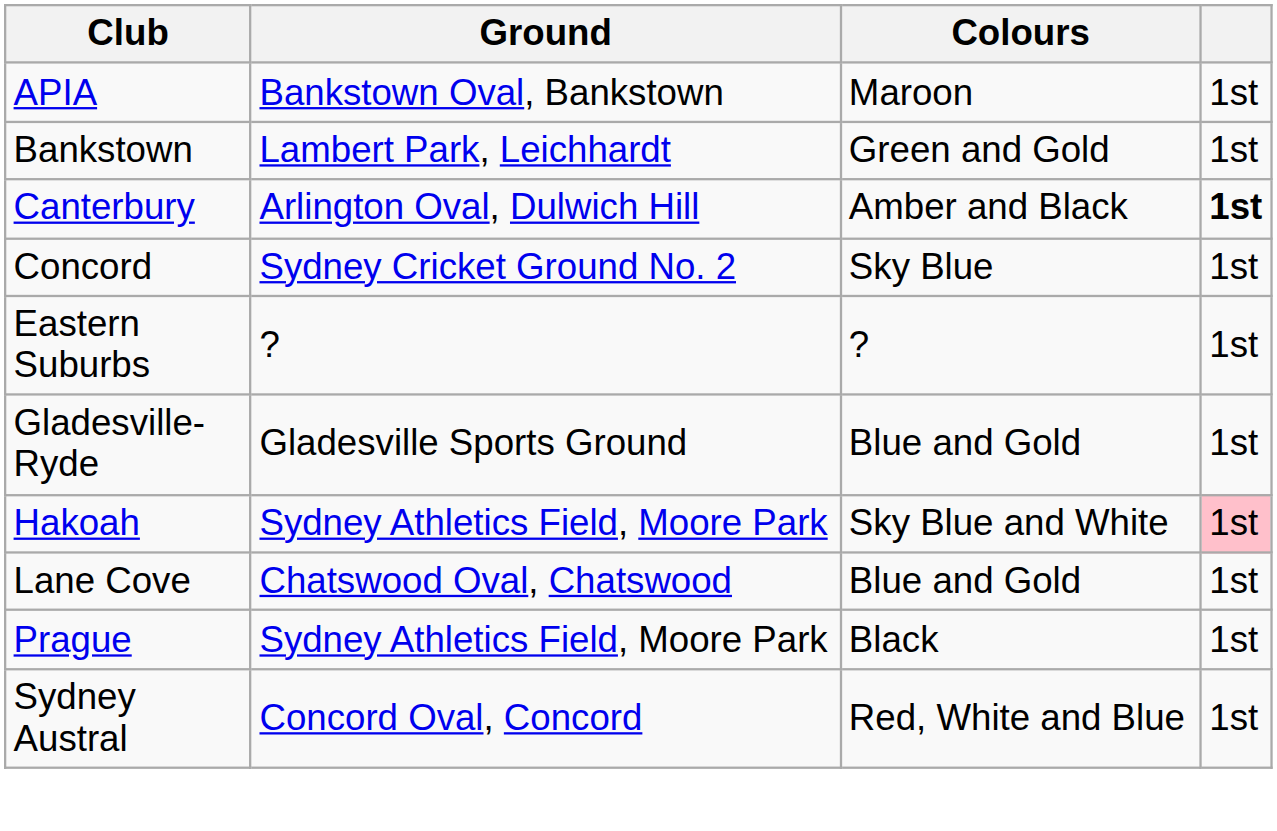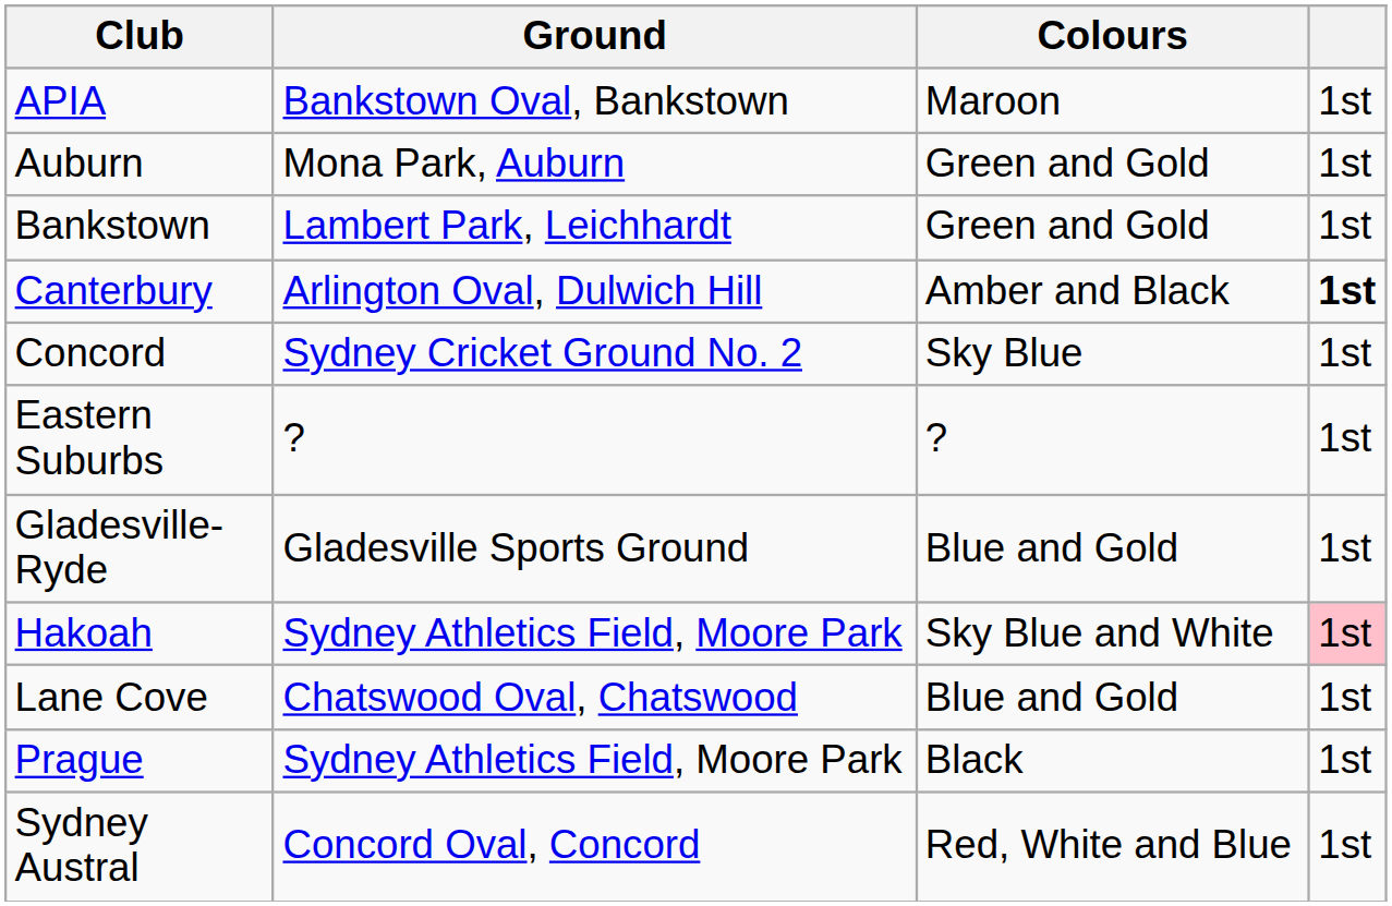 <table class="wikitable sortable">
 <tr>
 <th width="100px">Club</th>
 <th width="250px">Ground</th>
 <th width="150px">Colours</th>
 <th></th>
 </tr>
 <tr>
 <td><a href='#'>APIA</a></td>
 <td><a href='#'>Bankstown Oval</a>, Bankstown</td>
 <td>Maroon</td>
+<td>1st</td>
+</tr>
+<tr>
+<td>Auburn</td>
+<td>Mona Park, <a href='#'>Auburn</a></td>
+<td>Green and Gold</td>
 <td>1st</td>
 </tr>
 <tr>
 <td>Bankstown</td>
 <td><a href='#'>Lambert Park</a>, <a href='#'>Leichhardt</a></td>
 <td>Green and Gold</td>
 <td>1st</td>
 </tr>
 <tr>
 <td><a href='#'>Canterbury</a></td>
 <td><a href='#'>Arlington Oval</a>, <a href='#'>Dulwich Hill</a></td>
 <td>Amber and Black</td>
 <td><strong>1st</strong></td>
 </tr>
 <tr>
 <td>Concord</td>
 <td><a href='#'>Sydney Cricket Ground No. 2</a></td>
 <td>Sky Blue</td>
 <td>1st</td>
 </tr>
 <tr>
 <td>Eastern Suburbs</td>
 <td>?</td>
 <td>?</td>
 <td>1st</td>
 </tr>
 <tr>
 <td>Gladesville-Ryde</td>
 <td>Gladesville Sports Ground</td>
 <td>Blue and Gold</td>
 <td>1st</td>
 </tr>
 <tr>
 <td><a href='#'>Hakoah</a></td>
 <td><a href='#'>Sydney Athletics Field</a>, <a href='#'>Moore Park</a></td>
 <td>Sky Blue and White</td>
 <td style="background: pink;">1st</td>
 </tr>
 <tr>
 <td>Lane Cove</td>
 <td><a href='#'>Chatswood Oval</a>, <a href='#'>Chatswood</a></td>
 <td>Blue and Gold</td>
 <td>1st</td>
 </tr>
 <tr>
 <td><a href='#'>Prague</a></td>
 <td><a href='#'>Sydney Athletics Field</a>, Moore Park</td>
 <td>Black</td>
 <td>1st</td>
 </tr>
 <tr>
 <td>Sydney Austral</td>
 <td><a href='#'>Concord Oval</a>, <a href='#'>Concord</a></td>
 <td>Red, White and Blue</td>
 <td>1st</td>
 </tr>
 </table>
